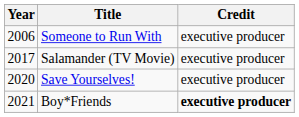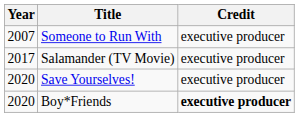 <table class="wikitable">
 <tr>
 <th>Year</th>
 <th>Title</th>
 <th>Credit</th>
 </tr>
 <tr>
-<td>2006</td>
+<td>2007</td>
 <td><a href='#'>Someone to Run With</a></td>
 <td>executive producer</td>
 </tr>
 <tr>
 <td>2017</td>
 <td>Salamander (TV Movie)</td>
 <td>executive producer</td>
 </tr>
 <tr>
 <td>2020</td>
 <td><a href='#'>Save Yourselves!</a></td>
 <td>executive producer</td>
 </tr>
 <tr>
-<td>2021</td>
+<td>2020</td>
 <td>Boy*Friends</td>
 <td><strong>executive producer</strong></td>
 </tr>
 </table>
